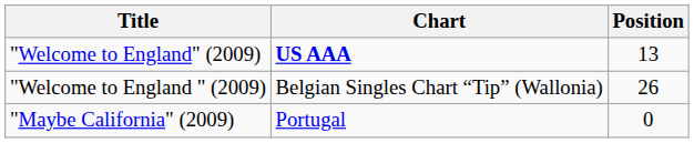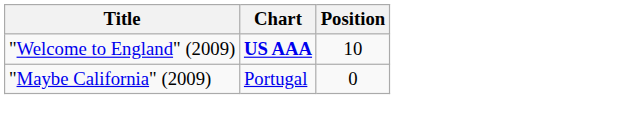 <table class="wikitable">
 <tr>
 <th>Title</th>
 <th>Chart</th>
 <th>Position</th>
 </tr>
 <tr>
 <td>"<a href='#'>Welcome to England</a>" (2009)</td>
 <td><strong><a href='#'>US AAA</a></strong></td>
-<td style="text-align:center;">13</td>
-</tr>
-<tr>
-<td>"Welcome to England " (2009)</td>
-<td>Belgian Singles Chart “Tip” (Wallonia)</td>
-<td style="text-align:center;">26</td>
+<td style="text-align:center;">10</td>
 </tr>
 <tr>
 <td>"<a href='#'>Maybe California</a>" (2009)</td>
 <td><a href='#'>Portugal</a></td>
 <td style="text-align:center;">0</td>
 </tr>
 </table>
